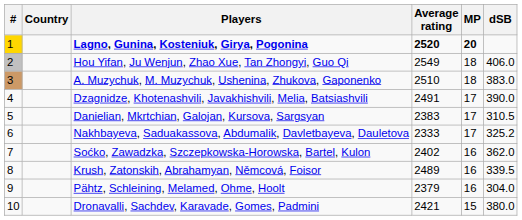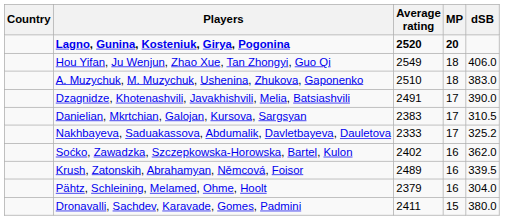 <table class="wikitable">
 <tr>
-<th>#</th>
 <th>Country</th>
 <th>Players</th>
 <th>Average<br>rating</th>
 <th>MP</th>
 <th>dSB</th>
 </tr>
 <tr>
-<td style="background:gold;">1</td>
 <td><strong></strong></td>
 <td><strong><a href='#'>Lagno</a>, <a href='#'>Gunina</a>, <a href='#'>Kosteniuk</a>, <a href='#'>Girya</a>, <a href='#'>Pogonina</a></strong></td>
 <td><strong>2520</strong></td>
 <td><strong>20</strong></td>
 <td></td>
 </tr>
 <tr>
-<td style="background:silver;">2</td>
 <td></td>
 <td><a href='#'>Hou Yifan</a>, <a href='#'>Ju Wenjun</a>, <a href='#'>Zhao Xue</a>, <a href='#'>Tan Zhongyi</a>, <a href='#'>Guo Qi</a></td>
 <td>2549</td>
 <td>18</td>
 <td>406.0</td>
 </tr>
 <tr>
-<td style="background:#c96;">3</td>
 <td></td>
 <td><a href='#'>A. Muzychuk</a>, <a href='#'>M. Muzychuk</a>, <a href='#'>Ushenina</a>, <a href='#'>Zhukova</a>, <a href='#'>Gaponenko</a></td>
 <td>2510</td>
 <td>18</td>
 <td>383.0</td>
 </tr>
 <tr>
-<td>4</td>
 <td></td>
 <td><a href='#'>Dzagnidze</a>, <a href='#'>Khotenashvili</a>, <a href='#'>Javakhishvili</a>, <a href='#'>Melia</a>, <a href='#'>Batsiashvili</a></td>
 <td>2491</td>
 <td>17</td>
 <td>390.0</td>
 </tr>
 <tr>
-<td>5</td>
 <td></td>
 <td><a href='#'>Danielian</a>, <a href='#'>Mkrtchian</a>, <a href='#'>Galojan</a>, <a href='#'>Kursova</a>, <a href='#'>Sargsyan</a></td>
 <td>2383</td>
 <td>17</td>
 <td>310.5</td>
 </tr>
 <tr>
-<td>6</td>
 <td></td>
 <td><a href='#'>Nakhbayeva</a>, <a href='#'>Saduakassova</a>, <a href='#'>Abdumalik</a>, <a href='#'>Davletbayeva</a>, <a href='#'>Dauletova</a></td>
 <td>2333</td>
 <td>17</td>
 <td>325.2</td>
 </tr>
 <tr>
-<td>7</td>
 <td></td>
 <td><a href='#'>Soćko</a>, <a href='#'>Zawadzka</a>, <a href='#'>Szczepkowska-Horowska</a>, <a href='#'>Bartel</a>, <a href='#'>Kulon</a></td>
 <td>2402</td>
 <td>16</td>
 <td>362.0</td>
 </tr>
 <tr>
-<td>8</td>
 <td></td>
 <td><a href='#'>Krush</a>, <a href='#'>Zatonskih</a>, <a href='#'>Abrahamyan</a>, <a href='#'>Němcová</a>, <a href='#'>Foisor</a></td>
 <td>2489</td>
 <td>16</td>
 <td>339.5</td>
 </tr>
 <tr>
-<td>9</td>
 <td></td>
 <td><a href='#'>Pähtz</a>, <a href='#'>Schleining</a>, <a href='#'>Melamed</a>, <a href='#'>Ohme</a>, <a href='#'>Hoolt</a></td>
 <td>2379</td>
 <td>16</td>
 <td>304.0</td>
 </tr>
 <tr>
-<td>10</td>
 <td></td>
 <td><a href='#'>Dronavalli</a>, <a href='#'>Sachdev</a>, <a href='#'>Karavade</a>, <a href='#'>Gomes</a>, <a href='#'>Padmini</a></td>
-<td>2421</td>
+<td>2411</td>
 <td>15</td>
 <td>380.0</td>
 </tr>
 </table>
